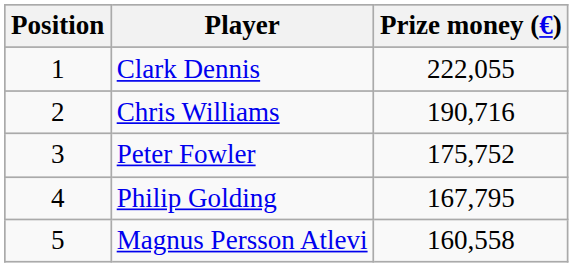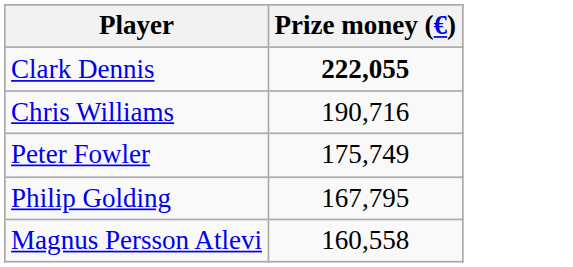 <table class=wikitable>
 <tr>
-<th>Position</th>
 <th>Player</th>
 <th>Prize money (<a href='#'>€</a>)</th>
 </tr>
 <tr>
-<td align=center>1</td>
 <td> <a href='#'>Clark Dennis</a></td>
-<td align=center>222,055</td>
+<td align=center><strong>222,055</strong></td>
 </tr>
 <tr>
-<td align=center>2</td>
 <td> <a href='#'>Chris Williams</a></td>
 <td align=center>190,716</td>
 </tr>
 <tr>
-<td align=center>3</td>
 <td> <a href='#'>Peter Fowler</a></td>
-<td align=center>175,752</td>
+<td align=center>175,749</td>
 </tr>
 <tr>
-<td align=center>4</td>
 <td> <a href='#'>Philip Golding</a></td>
 <td align=center>167,795</td>
 </tr>
 <tr>
-<td align=center>5</td>
 <td> <a href='#'>Magnus Persson Atlevi</a></td>
 <td align=center>160,558</td>
 </tr>
 </table>
